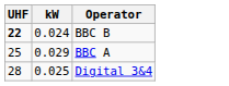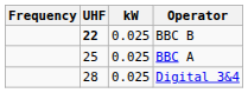 <table class="wikitable sortable">
 <tr>
+<th>Frequency</th>
 <th>UHF</th>
 <th>kW</th>
 <th>Operator</th>
 </tr>
 <tr>
+<td></td>
 <td><strong>22</strong></td>
-<td>0.024</td>
+<td>0.025</td>
 <td>BBC B</td>
 </tr>
 <tr>
+<td></td>
 <td>25</td>
-<td>0.029</td>
+<td>0.025</td>
 <td><a href='#'>BBC</a> A</td>
 </tr>
 <tr>
+<td></td>
 <td>28</td>
 <td>0.025</td>
 <td><a href='#'>Digital 3&4</a></td>
 </tr>
 </table>
